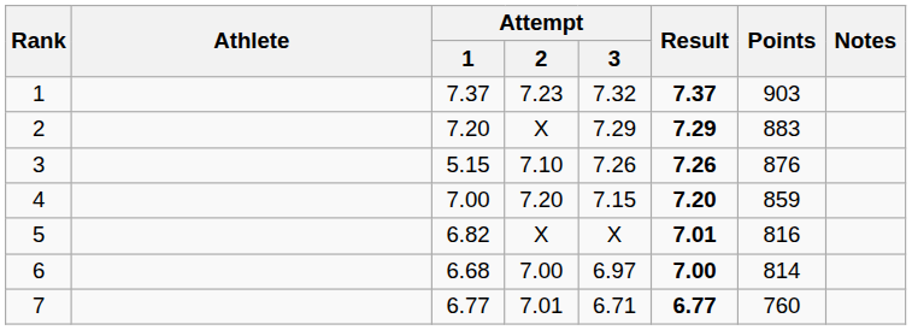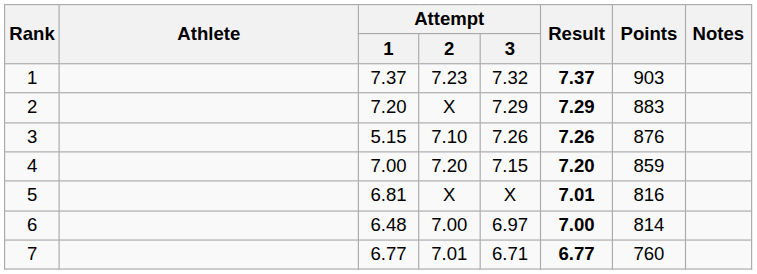 <table class="wikitable" style="text-align:center">
 <tr>
 <th rowspan=2 width=40>Rank</th>
 <th rowspan=2 width=250>Athlete</th>
 <th colspan=3>Attempt</th>
 <th rowspan=2 width=55>Result</th>
 <th rowspan=2 width=55>Points</th>
 <th rowspan=2 width=50>Notes</th>
 </tr>
 <tr>
 <th width=45>1</th>
 <th width=45>2</th>
 <th width=45>3</th>
 </tr>
 <tr>
 <td>1</td>
 <td align="left"></td>
 <td>7.37</td>
 <td>7.23</td>
 <td>7.32</td>
 <td><strong>7.37</strong></td>
 <td>903</td>
 <td></td>
 </tr>
 <tr>
 <td>2</td>
 <td align="left"></td>
 <td>7.20</td>
 <td>X</td>
 <td>7.29</td>
 <td><strong>7.29</strong></td>
 <td>883</td>
 <td></td>
 </tr>
 <tr>
 <td>3</td>
 <td align="left"></td>
 <td>5.15</td>
 <td>7.10</td>
 <td>7.26</td>
 <td><strong>7.26</strong></td>
 <td>876</td>
 <td></td>
 </tr>
 <tr>
 <td>4</td>
 <td align="left"></td>
 <td>7.00</td>
 <td>7.20</td>
 <td>7.15</td>
 <td><strong>7.20</strong></td>
 <td>859</td>
 <td></td>
 </tr>
 <tr>
 <td>5</td>
 <td align="left"></td>
-<td>6.82</td>
+<td>6.81</td>
 <td>X</td>
 <td>X</td>
 <td><strong>7.01</strong></td>
 <td>816</td>
 <td></td>
 </tr>
 <tr>
 <td>6</td>
 <td align="left"></td>
-<td>6.68</td>
+<td>6.48</td>
 <td>7.00</td>
 <td>6.97</td>
 <td><strong>7.00</strong></td>
 <td>814</td>
 <td></td>
 </tr>
 <tr>
 <td>7</td>
 <td align="left"></td>
 <td>6.77</td>
 <td>7.01</td>
 <td>6.71</td>
 <td><strong>6.77</strong></td>
 <td>760</td>
 <td></td>
 </tr>
 </table>
